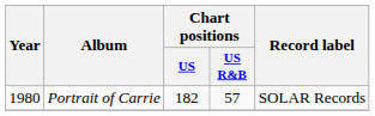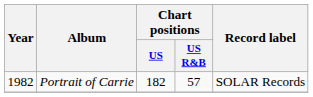 <table class="wikitable" style="text-align:center;">
 <tr>
 <th rowspan="2">Year</th>
 <th rowspan="2">Album</th>
 <th colspan="2">Chart positions</th>
 <th rowspan="2">Record label</th>
 </tr>
 <tr style="font-size:smaller;">
 <th width="40"><a href='#'>US</a></th>
 <th width="40"><a href='#'>US<br>R&B</a></th>
 </tr>
 <tr>
-<td rowspan="1">1980</td>
+<td rowspan="1">1982</td>
 <td align="left"><em>Portrait of Carrie</em></td>
 <td>182</td>
 <td>57</td>
 <td rowspan="1">SOLAR Records</td>
 </tr>
 <tr>
 </tr>
 </table>
